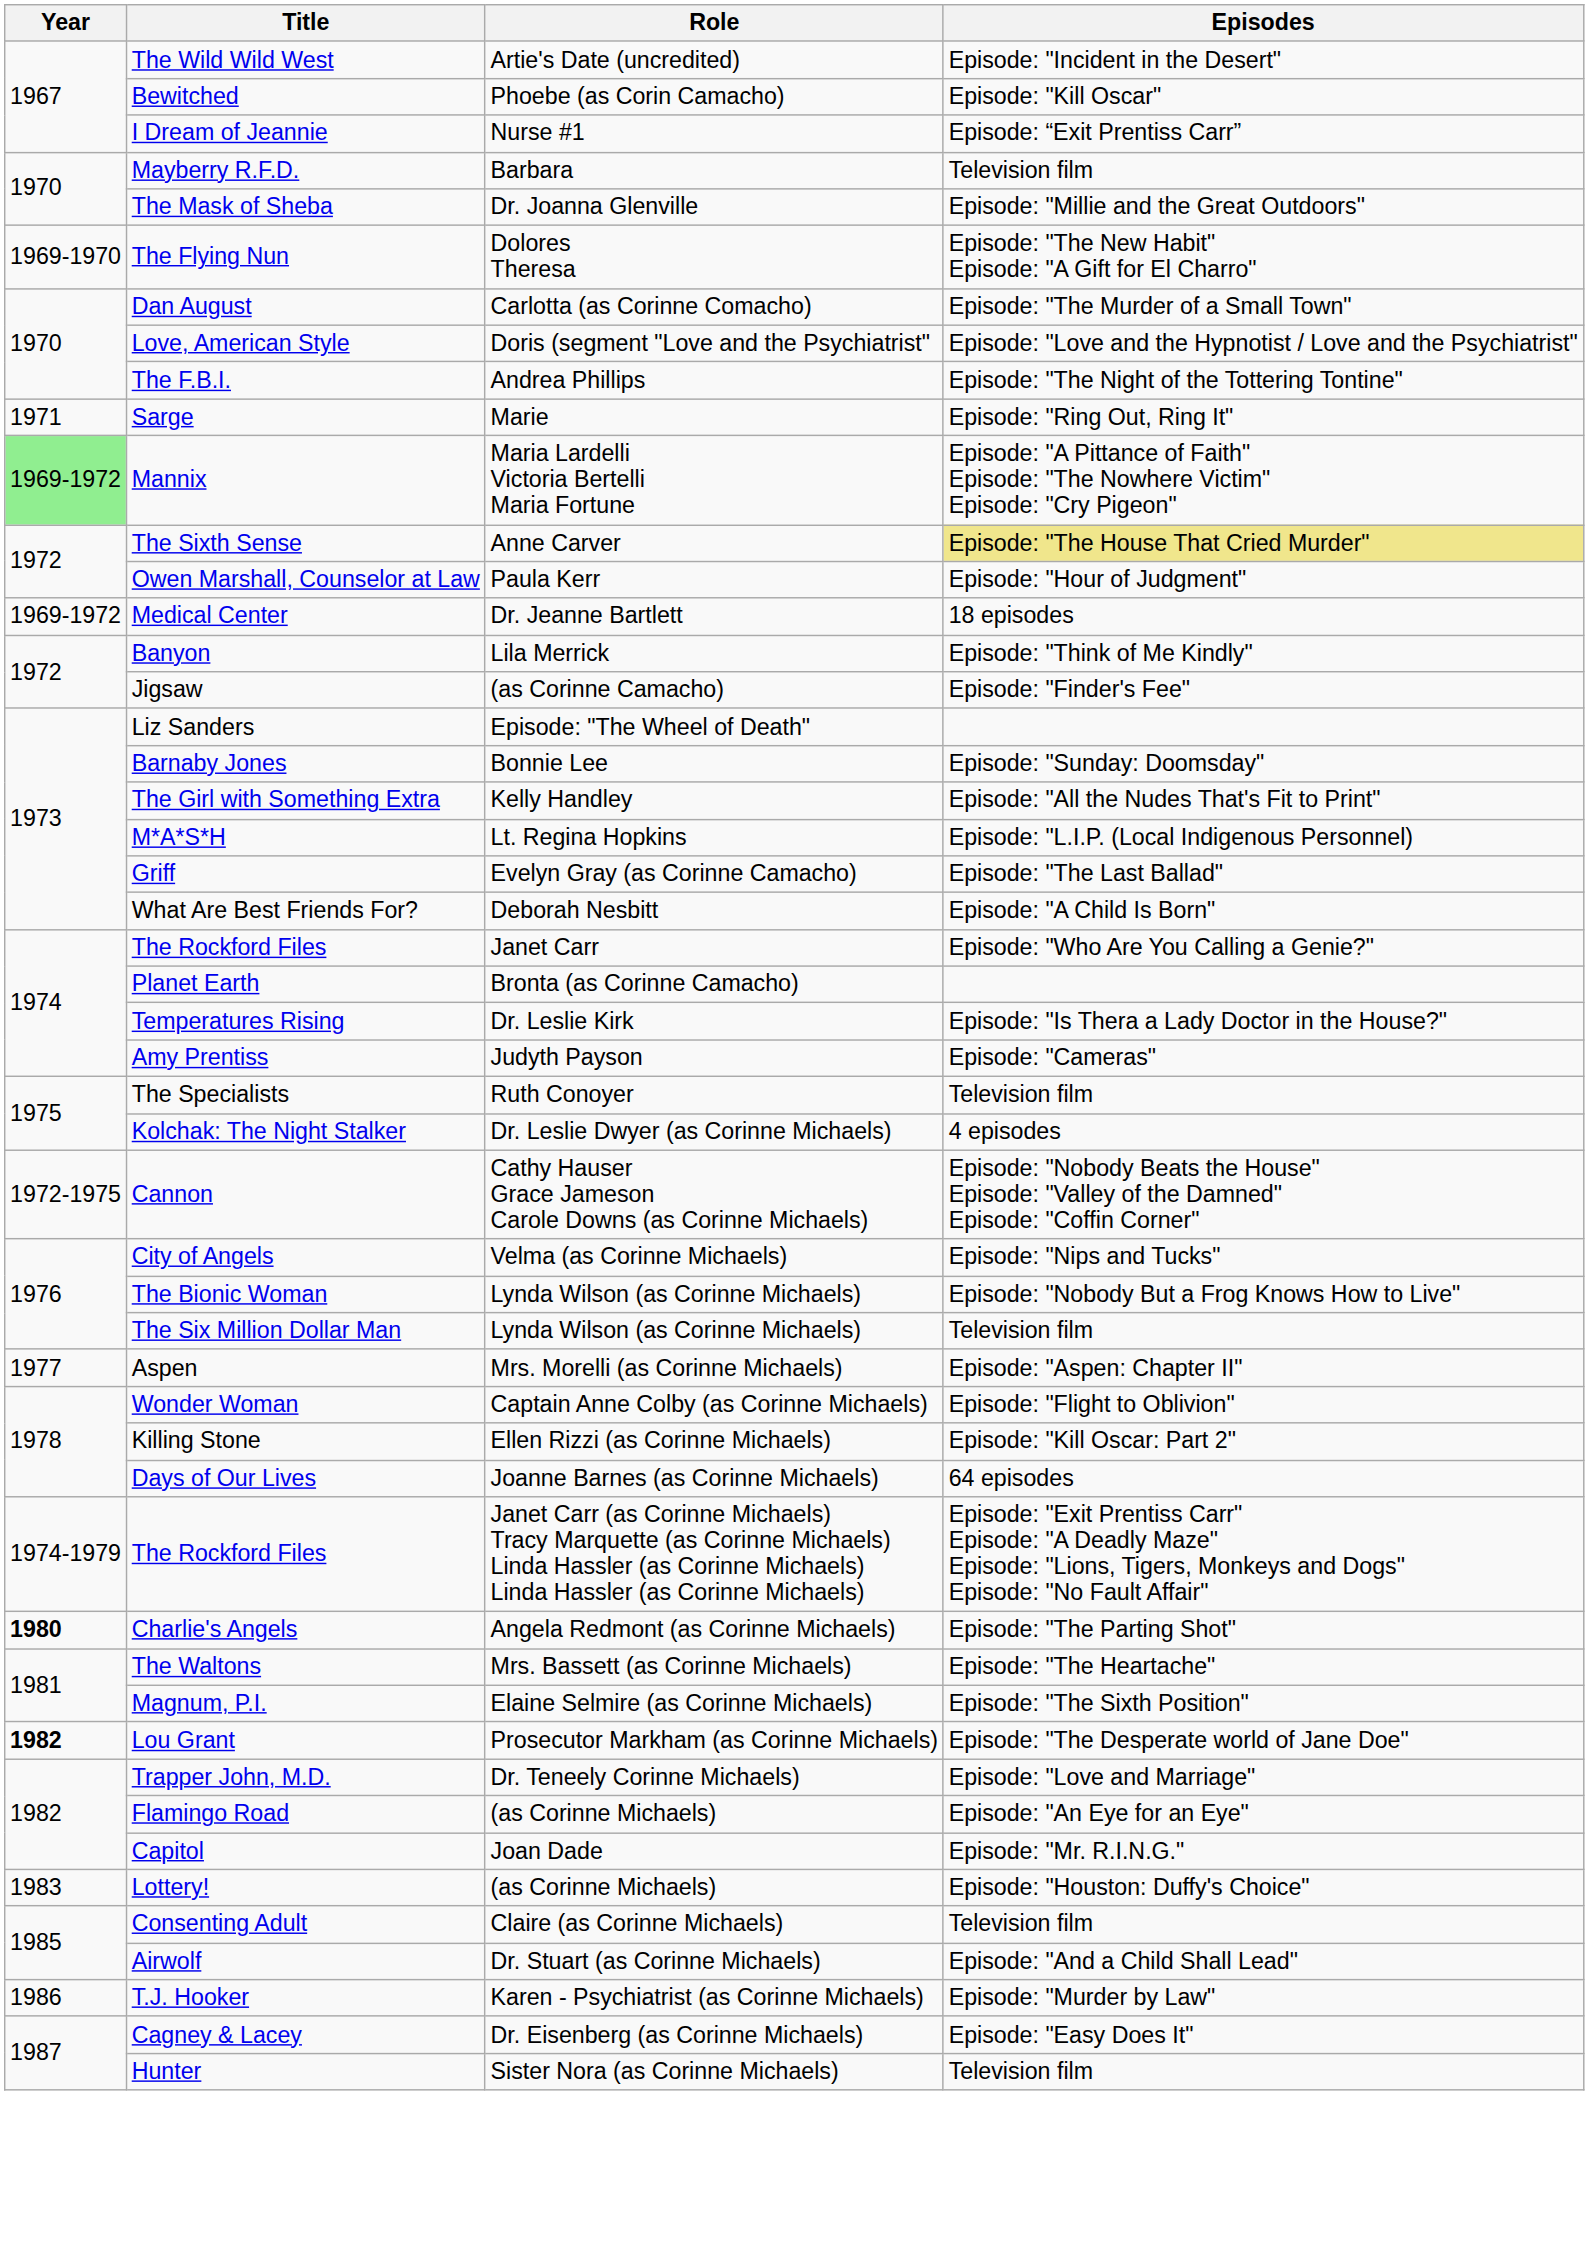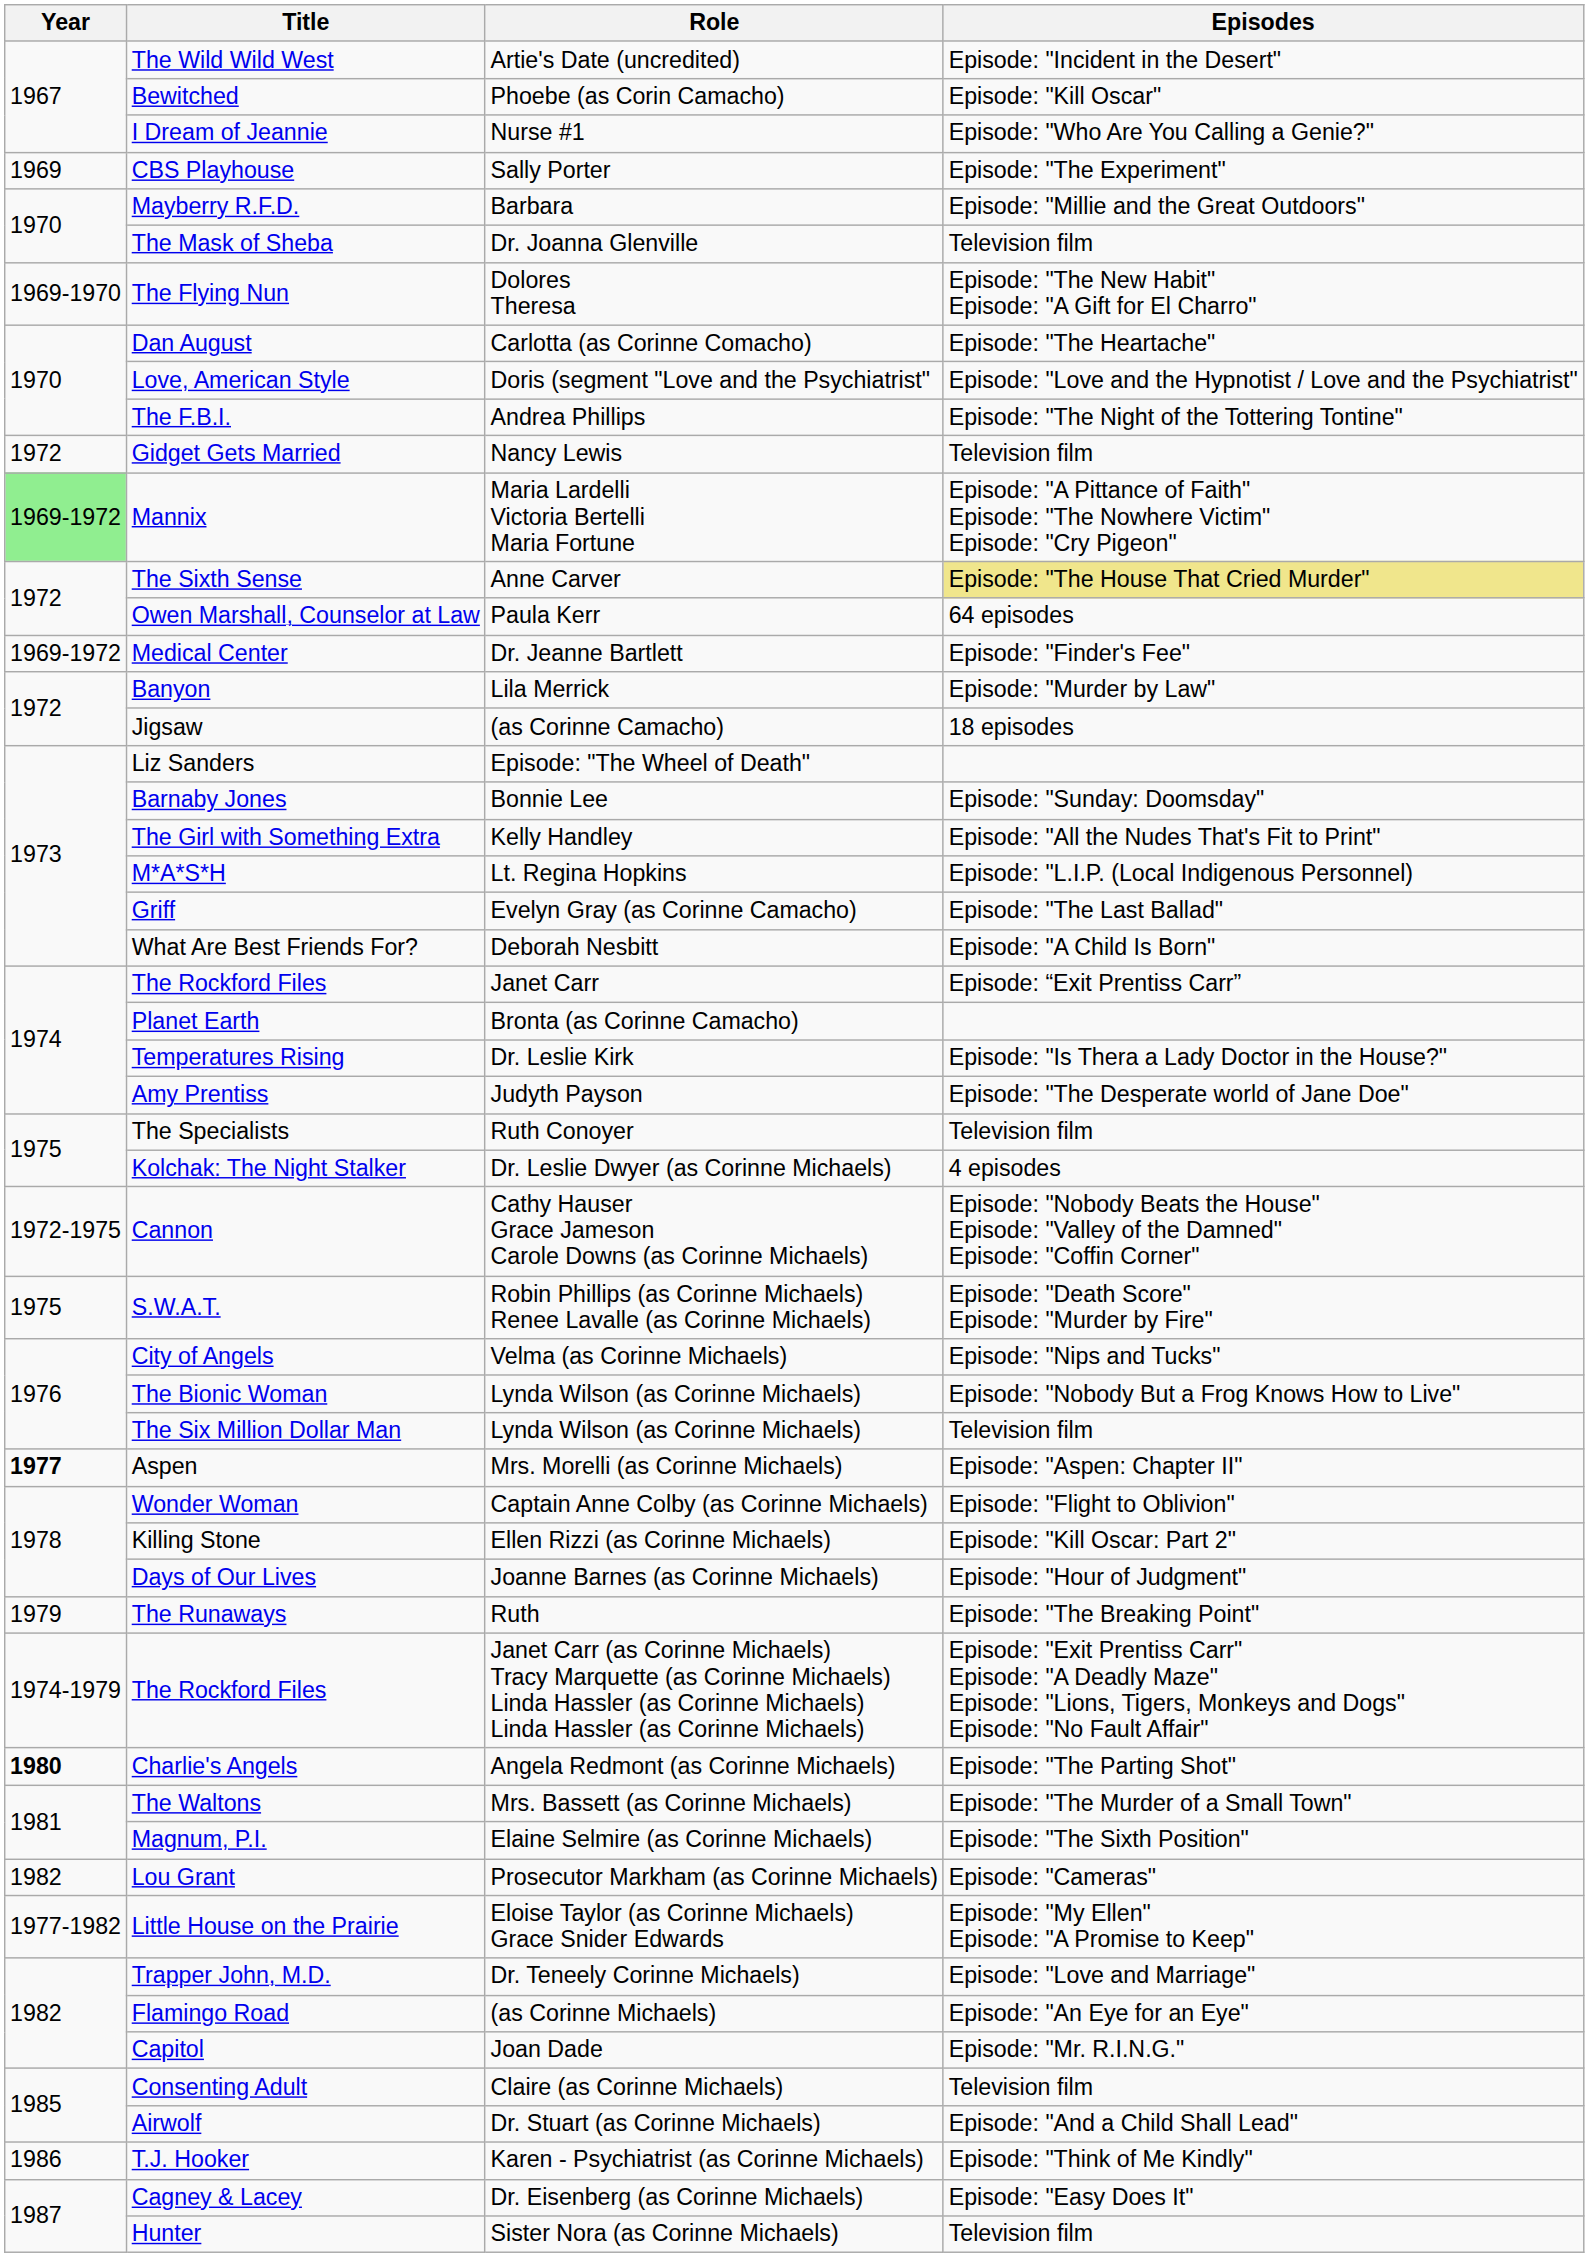 <table class="wikitable sortable">
 <tr>
 <th>Year</th>
 <th>Title</th>
 <th>Role</th>
 <th class="unsortable">Episodes</th>
 </tr>
 <tr>
 <td rowspan="3">1967</td>
 <td><a href='#'>The Wild Wild West</a></td>
 <td>Artie's Date (uncredited)</td>
 <td>Episode: "Incident in the Desert"</td>
 </tr>
 <tr>
 <td><a href='#'>Bewitched</a></td>
 <td>Phoebe (as Corin Camacho)</td>
 <td>Episode: "Kill Oscar"</td>
 </tr>
 <tr>
 <td><a href='#'>I Dream of Jeannie</a></td>
 <td>Nurse #1</td>
-<td>Episode: “Exit Prentiss Carr”</td>
+<td>Episode: "Who Are You Calling a Genie?"</td>
+</tr>
+<tr>
+<td>1969</td>
+<td><a href='#'>CBS Playhouse</a></td>
+<td>Sally Porter</td>
+<td>Episode: "The Experiment"</td>
 </tr>
 <tr>
 <td rowspan="2">1970</td>
 <td><a href='#'>Mayberry R.F.D.</a></td>
 <td>Barbara</td>
-<td>Television film</td>
+<td>Episode: "Millie and the Great Outdoors"</td>
 </tr>
 <tr>
 <td><a href='#'>The Mask of Sheba</a></td>
 <td>Dr. Joanna Glenville</td>
-<td>Episode: "Millie and the Great Outdoors"</td>
+<td>Television film</td>
 </tr>
 <tr>
 <td>1969-1970</td>
 <td><a href='#'>The Flying Nun</a></td>
 <td>Dolores<br>Theresa</td>
 <td>Episode: "The New Habit"<br>Episode: "A Gift for El Charro"</td>
 </tr>
 <tr>
 <td rowspan="3">1970</td>
 <td><a href='#'>Dan August</a></td>
 <td>Carlotta (as Corinne Comacho)</td>
-<td>Episode: "The Murder of a Small Town"</td>
+<td>Episode: "The Heartache"</td>
 </tr>
 <tr>
 <td><a href='#'>Love, American Style</a></td>
 <td>Doris (segment "Love and the Psychiatrist"</td>
 <td>Episode: "Love and the Hypnotist / Love and the Psychiatrist"</td>
 </tr>
 <tr>
 <td><a href='#'>The F.B.I.</a></td>
 <td>Andrea Phillips</td>
 <td>Episode: "The Night of the Tottering Tontine"</td>
 </tr>
 <tr>
-<td>1971</td>
-<td><a href='#'>Sarge</a></td>
-<td>Marie</td>
-<td>Episode: "Ring Out, Ring It"</td>
+<td>1972</td>
+<td><a href='#'>Gidget Gets Married</a></td>
+<td>Nancy Lewis</td>
+<td>Television film</td>
 </tr>
 <tr>
 <td style="background: lightgreen;">1969-1972</td>
 <td><a href='#'>Mannix</a></td>
 <td>Maria Lardelli<br>Victoria Bertelli<br>Maria Fortune</td>
 <td>Episode: "A Pittance of Faith"<br>Episode: "The Nowhere Victim"<br>Episode: "Cry Pigeon"</td>
 </tr>
 <tr>
 <td rowspan="2">1972</td>
 <td><a href='#'>The Sixth Sense</a></td>
 <td>Anne Carver</td>
 <td style="background: khaki;">Episode: "The House That Cried Murder"</td>
 </tr>
 <tr>
 <td><a href='#'>Owen Marshall, Counselor at Law</a></td>
 <td>Paula Kerr</td>
-<td>Episode: "Hour of Judgment"</td>
+<td>64 episodes</td>
 </tr>
 <tr>
 <td>1969-1972</td>
 <td><a href='#'>Medical Center</a></td>
 <td>Dr. Jeanne Bartlett</td>
-<td>18 episodes</td>
+<td>Episode: "Finder's Fee"</td>
 </tr>
 <tr>
 <td rowspan="2">1972</td>
 <td><a href='#'>Banyon</a></td>
 <td>Lila Merrick</td>
-<td>Episode: "Think of Me Kindly"</td>
+<td>Episode: "Murder by Law"</td>
 </tr>
 <tr>
 <td>Jigsaw</td>
 <td>(as Corinne Camacho)</td>
-<td>Episode: "Finder's Fee"</td>
+<td>18 episodes</td>
 </tr>
 <tr>
 <td rowspan="6">1973</td>
 <td>Liz Sanders</td>
 <td>Episode: "The Wheel of Death"</td>
 </tr>
 <tr>
 <td><a href='#'>Barnaby Jones</a></td>
 <td>Bonnie Lee</td>
 <td>Episode: "Sunday: Doomsday"</td>
 </tr>
 <tr>
 <td><a href='#'>The Girl with Something Extra</a></td>
 <td>Kelly Handley</td>
 <td>Episode: "All the Nudes That's Fit to Print"</td>
 </tr>
 <tr>
 <td><a href='#'>M*A*S*H</a></td>
 <td>Lt. Regina Hopkins</td>
 <td>Episode: "L.I.P. (Local Indigenous Personnel)</td>
 </tr>
 <tr>
 <td><a href='#'>Griff</a></td>
 <td>Evelyn Gray (as Corinne Camacho)</td>
 <td>Episode: "The Last Ballad"</td>
 </tr>
 <tr>
 <td>What Are Best Friends For?</td>
 <td>Deborah Nesbitt</td>
 <td>Episode: "A Child Is Born"</td>
 </tr>
 <tr>
 <td rowspan="4">1974</td>
 <td><a href='#'>The Rockford Files</a></td>
 <td>Janet Carr</td>
-<td>Episode: "Who Are You Calling a Genie?"</td>
+<td>Episode: “Exit Prentiss Carr”</td>
 </tr>
 <tr>
 <td><a href='#'>Planet Earth</a></td>
 <td>Bronta (as Corinne Camacho)</td>
 </tr>
 <tr>
 <td><a href='#'>Temperatures Rising</a></td>
 <td>Dr. Leslie Kirk</td>
 <td>Episode: "Is Thera a Lady Doctor in the House?"</td>
 </tr>
 <tr>
 <td><a href='#'>Amy Prentiss</a></td>
 <td>Judyth Payson</td>
-<td>Episode: "Cameras"</td>
+<td>Episode: "The Desperate world of Jane Doe"</td>
 </tr>
 <tr>
 <td rowspan="2">1975</td>
 <td>The Specialists</td>
 <td>Ruth Conoyer</td>
 <td>Television film</td>
 </tr>
 <tr>
 <td><a href='#'>Kolchak: The Night Stalker</a></td>
 <td>Dr. Leslie Dwyer (as Corinne Michaels)</td>
 <td>4 episodes</td>
 </tr>
 <tr>
 <td>1972-1975</td>
 <td><a href='#'>Cannon</a></td>
 <td>Cathy Hauser<br>Grace Jameson<br>Carole Downs (as Corinne Michaels)</td>
 <td>Episode: "Nobody Beats the House"<br>Episode: "Valley of the Damned"<br>Episode: "Coffin Corner"</td>
 </tr>
 <tr>
+<td>1975</td>
+<td><a href='#'>S.W.A.T.</a></td>
+<td>Robin Phillips (as Corinne Michaels)<br>Renee Lavalle (as Corinne Michaels)</td>
+<td>Episode: "Death Score"<br>Episode: "Murder by Fire"</td>
+</tr>
+<tr>
 <td rowspan="3">1976</td>
 <td><a href='#'>City of Angels</a></td>
 <td>Velma (as Corinne Michaels)</td>
 <td>Episode: "Nips and Tucks"</td>
 </tr>
 <tr>
 <td><a href='#'>The Bionic Woman</a></td>
 <td>Lynda Wilson (as Corinne Michaels)</td>
 <td>Episode: "Nobody But a Frog Knows How to Live"</td>
 </tr>
 <tr>
 <td><a href='#'>The Six Million Dollar Man</a></td>
 <td>Lynda Wilson (as Corinne Michaels)</td>
 <td>Television film</td>
 </tr>
 <tr>
-<td>1977</td>
+<td><strong>1977</strong></td>
 <td>Aspen</td>
 <td>Mrs. Morelli (as Corinne Michaels)</td>
 <td>Episode: "Aspen: Chapter II"</td>
 </tr>
 <tr>
 <td rowspan="3">1978</td>
 <td><a href='#'>Wonder Woman</a></td>
 <td>Captain Anne Colby (as Corinne Michaels)</td>
 <td>Episode: "Flight to Oblivion"</td>
 </tr>
 <tr>
 <td>Killing Stone</td>
 <td>Ellen Rizzi (as Corinne Michaels)</td>
 <td>Episode: "Kill Oscar: Part 2"</td>
 </tr>
 <tr>
 <td><a href='#'>Days of Our Lives</a></td>
 <td>Joanne Barnes (as Corinne Michaels)</td>
-<td>64 episodes</td>
+<td>Episode: "Hour of Judgment"</td>
+</tr>
+<tr>
+<td>1979</td>
+<td><a href='#'>The Runaways</a></td>
+<td>Ruth</td>
+<td>Episode: "The Breaking Point"</td>
 </tr>
 <tr>
 <td>1974-1979</td>
 <td><a href='#'>The Rockford Files</a></td>
 <td>Janet Carr (as Corinne Michaels)<br>Tracy Marquette (as Corinne Michaels)<br>Linda Hassler (as Corinne Michaels)<br>Linda Hassler (as Corinne Michaels)</td>
 <td>Episode: "Exit Prentiss Carr"<br>Episode: "A Deadly Maze"<br>Episode: "Lions, Tigers, Monkeys and Dogs"<br>Episode: "No Fault Affair"</td>
 </tr>
 <tr>
 <td><strong>1980</strong></td>
 <td><a href='#'>Charlie's Angels</a></td>
 <td>Angela Redmont (as Corinne Michaels)</td>
 <td>Episode: "The Parting Shot"</td>
 </tr>
 <tr>
 <td rowspan="2">1981</td>
 <td><a href='#'>The Waltons</a></td>
 <td>Mrs. Bassett (as Corinne Michaels)</td>
-<td>Episode: "The Heartache"</td>
+<td>Episode: "The Murder of a Small Town"</td>
 </tr>
 <tr>
 <td><a href='#'>Magnum, P.I.</a></td>
 <td>Elaine Selmire (as Corinne Michaels)</td>
 <td>Episode: "The Sixth Position"</td>
 </tr>
 <tr>
-<td><strong>1982</strong></td>
+<td>1982</td>
 <td><a href='#'>Lou Grant</a></td>
 <td>Prosecutor Markham (as Corinne Michaels)</td>
-<td>Episode: "The Desperate world of Jane Doe"</td>
+<td>Episode: "Cameras"</td>
+</tr>
+<tr>
+<td>1977-1982</td>
+<td><a href='#'>Little House on the Prairie</a></td>
+<td>Eloise Taylor (as Corinne Michaels)<br>Grace Snider Edwards</td>
+<td>Episode: "My Ellen"<br>Episode: "A Promise to Keep"</td>
 </tr>
 <tr>
 <td rowspan="3">1982</td>
 <td><a href='#'>Trapper John, M.D.</a></td>
 <td>Dr. Teneely Corinne Michaels)</td>
 <td>Episode: "Love and Marriage"</td>
 </tr>
 <tr>
 <td><a href='#'>Flamingo Road</a></td>
 <td>(as Corinne Michaels)</td>
 <td>Episode: "An Eye for an Eye"</td>
 </tr>
 <tr>
 <td><a href='#'>Capitol</a></td>
 <td>Joan Dade</td>
 <td>Episode: "Mr. R.I.N.G."</td>
 </tr>
 <tr>
-<td>1983</td>
-<td><a href='#'>Lottery!</a></td>
-<td>(as Corinne Michaels)</td>
-<td>Episode: "Houston: Duffy's Choice"</td>
-</tr>
-<tr>
 <td rowspan="2">1985</td>
 <td><a href='#'>Consenting Adult</a></td>
 <td>Claire (as Corinne Michaels)</td>
 <td>Television film</td>
 </tr>
 <tr>
 <td><a href='#'>Airwolf</a></td>
 <td>Dr. Stuart (as Corinne Michaels)</td>
 <td>Episode: "And a Child Shall Lead"</td>
 </tr>
 <tr>
 <td>1986</td>
 <td><a href='#'>T.J. Hooker</a></td>
 <td>Karen - Psychiatrist (as Corinne Michaels)</td>
-<td>Episode: "Murder by Law"</td>
+<td>Episode: "Think of Me Kindly"</td>
 </tr>
 <tr>
 <td rowspan="2">1987</td>
 <td><a href='#'>Cagney & Lacey</a></td>
 <td>Dr. Eisenberg (as Corinne Michaels)</td>
 <td>Episode: "Easy Does It"</td>
 </tr>
 <tr>
 <td><a href='#'>Hunter</a></td>
 <td>Sister Nora (as Corinne Michaels)</td>
 <td>Television film</td>
 </tr>
 </table>
